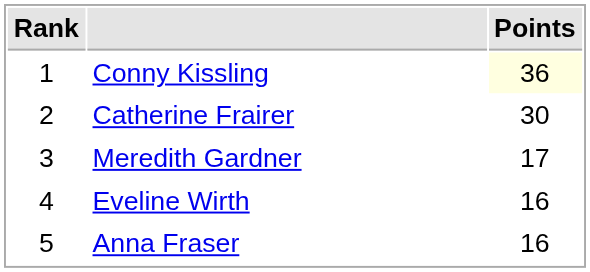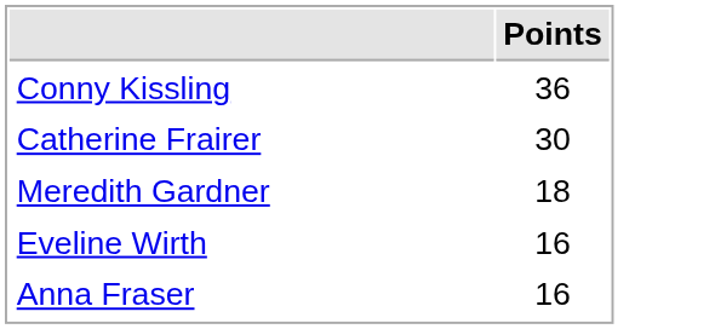 <table cellspacing="1" cellpadding="3" style="border:1px solid #AAAAAA;font-size:86%">
 <tr bgcolor="#E4E4E4">
-<th style="border-bottom:1px solid #AAAAAA" width=10>Rank</th>
 <th style="border-bottom:1px solid #AAAAAA" width=200></th>
 <th style="border-bottom:1px solid #AAAAAA" width=20>Points</th>
 </tr>
 <tr>
-<td align="center">1</td>
 <td> <a href='#'>Conny Kissling</a></td>
-<td align=center style="background: lightyellow;">36</td>
+<td align=center>36</td>
 </tr>
 <tr>
-<td align="center">2</td>
 <td> <a href='#'>Catherine Frairer</a></td>
 <td align=center>30</td>
 </tr>
 <tr>
-<td align="center">3</td>
 <td> <a href='#'>Meredith Gardner</a></td>
-<td align=center>17</td>
+<td align=center>18</td>
 </tr>
 <tr>
-<td align="center">4</td>
 <td> <a href='#'>Eveline Wirth</a></td>
 <td align=center>16</td>
 </tr>
 <tr>
-<td align="center">5</td>
 <td> <a href='#'>Anna Fraser</a></td>
 <td align=center>16</td>
 </tr>
 </table>
